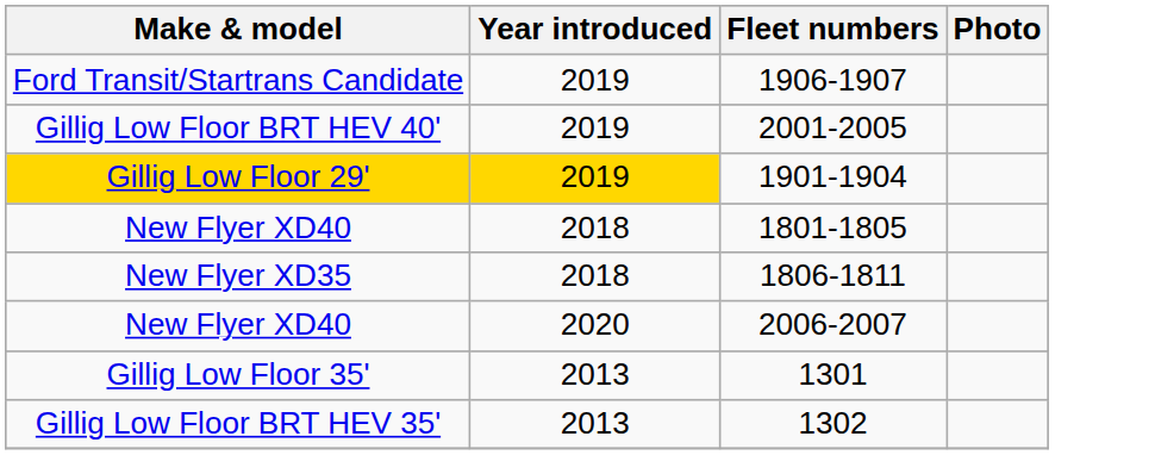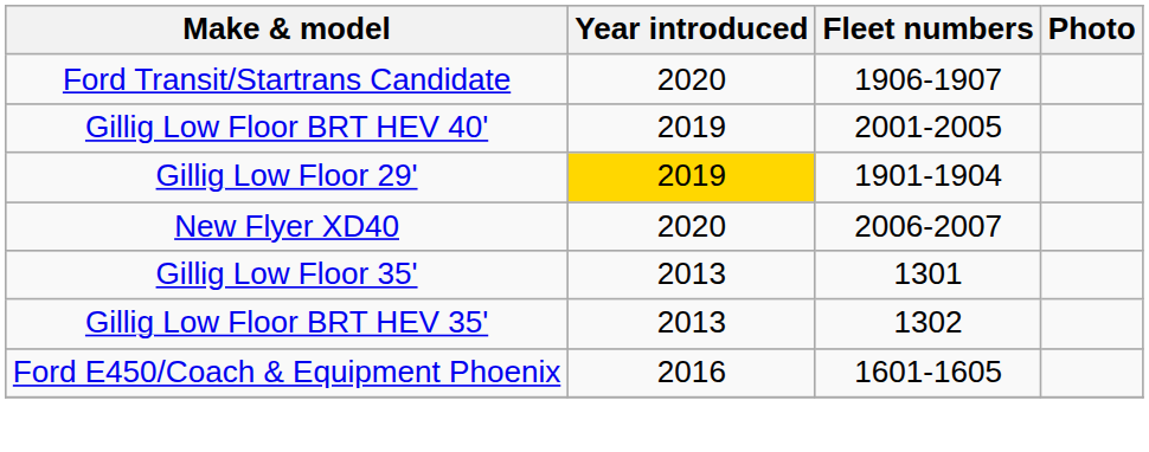 <table class="wikitable sortable" style="border-collapse:collapse">
 <tr>
 <th>Make & model</th>
 <th>Year introduced</th>
 <th>Fleet numbers</th>
 <th>Photo</th>
 </tr>
 <tr align=center>
 <td><a href='#'>Ford Transit/Startrans Candidate</a></td>
-<td align=center>2019</td>
+<td align=center>2020</td>
 <td align=center>1906-1907</td>
 <td></td>
 </tr>
 <tr align=center>
 <td><a href='#'>Gillig Low Floor BRT HEV 40'</a></td>
 <td align=center>2019</td>
 <td align=center>2001-2005</td>
 <td></td>
 </tr>
 <tr align=center>
-<td style="background: gold;"><a href='#'>Gillig Low Floor 29'</a></td>
+<td><a href='#'>Gillig Low Floor 29'</a></td>
 <td align=center style="background: gold;">2019</td>
 <td align=center>1901-1904</td>
-<td></td>
-</tr>
-<tr align=center>
-<td><a href='#'>New Flyer XD40</a></td>
-<td align=center>2018</td>
-<td align=center>1801-1805</td>
-<td></td>
-</tr>
-<tr align=center>
-<td><a href='#'>New Flyer XD35</a></td>
-<td>2018</td>
-<td>1806-1811</td>
 <td></td>
 </tr>
 <tr align=center>
 <td><a href='#'>New Flyer XD40</a></td>
 <td>2020</td>
 <td>2006-2007</td>
 <td></td>
 </tr>
 <tr align=center>
 <td><a href='#'>Gillig Low Floor 35'</a></td>
 <td align="center">2013</td>
 <td align="center">1301</td>
 <td></td>
 </tr>
 <tr align=center>
 <td><a href='#'>Gillig Low Floor BRT HEV 35'</a></td>
 <td>2013</td>
 <td>1302</td>
 <td></td>
 </tr>
+<tr align=center>
+<td><a href='#'>Ford E450/Coach & Equipment Phoenix</a></td>
+<td align="center">2016</td>
+<td align="center">1601-1605</td>
+<td></td>
+</tr>
 <tr>
 </tr>
 </table>
